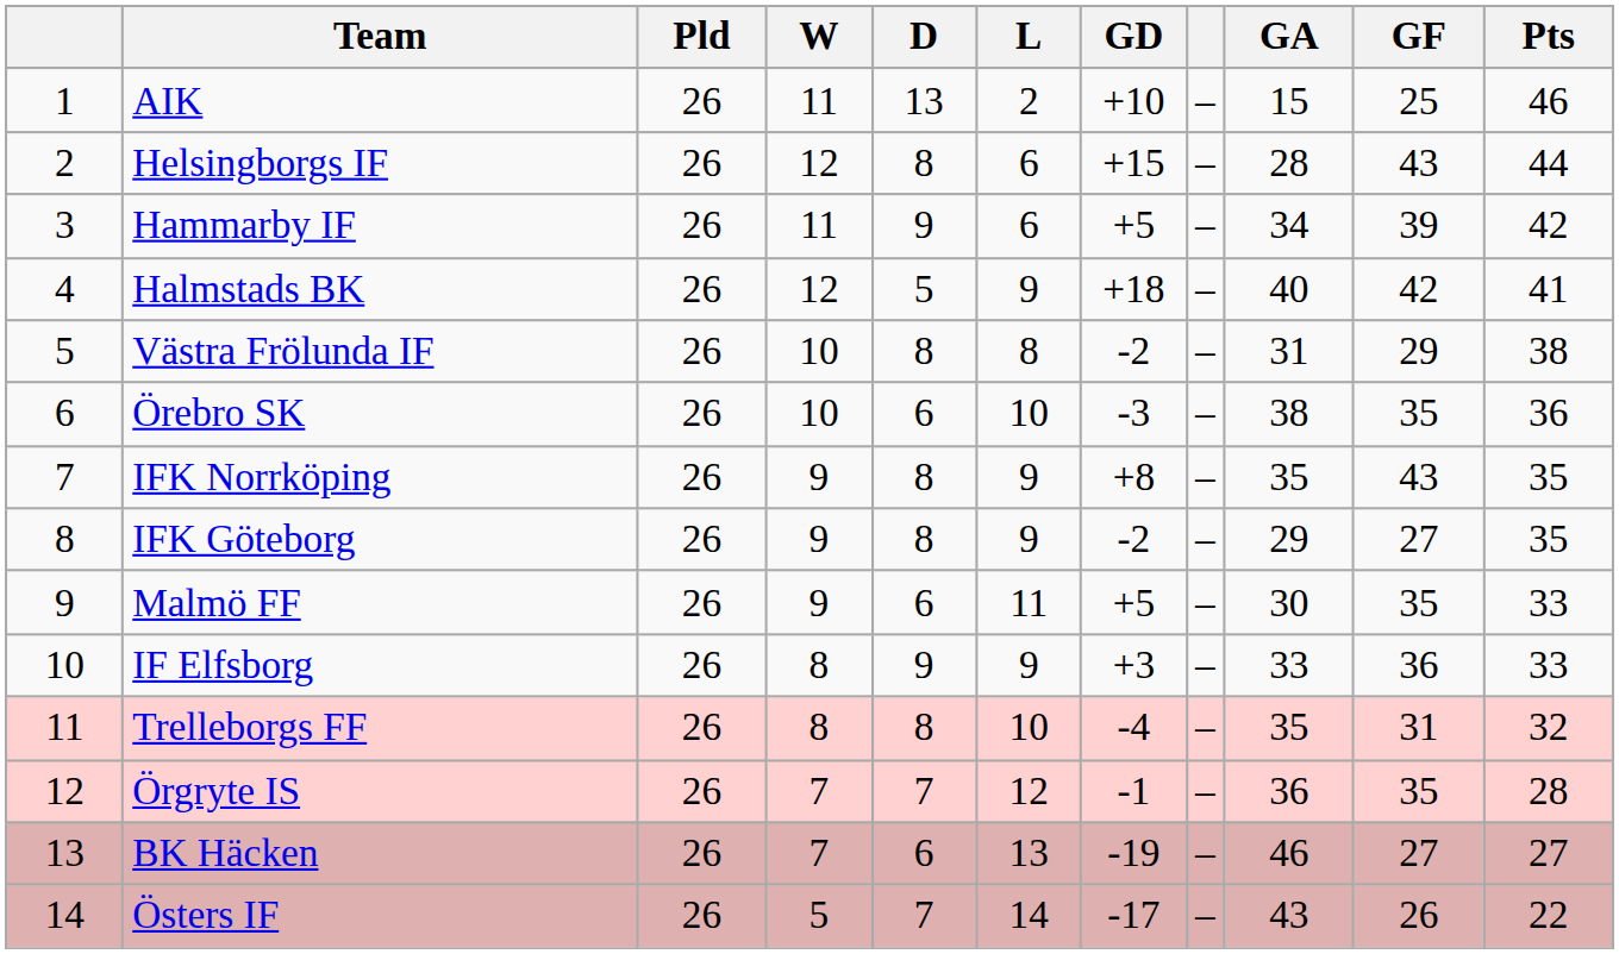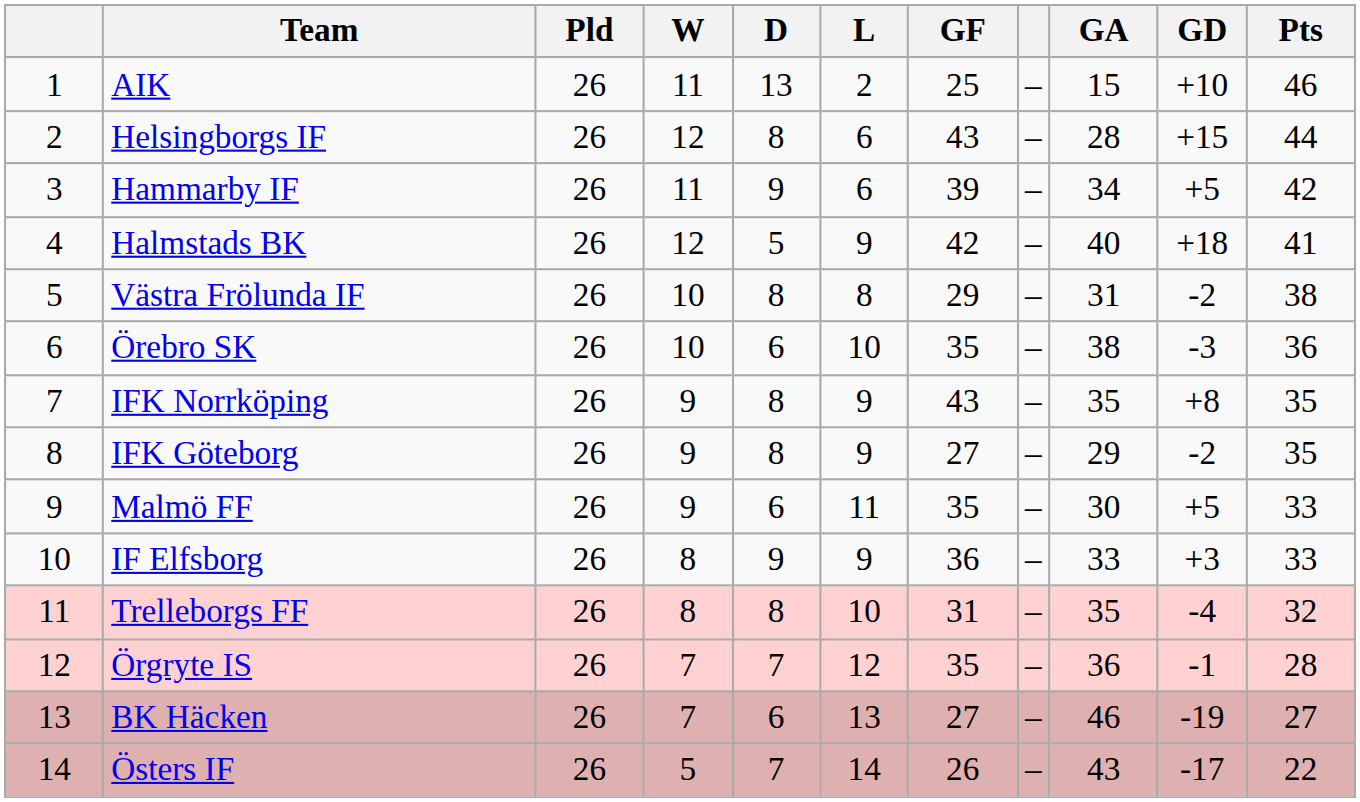 <table class="wikitable" style="text-align: center">
 <tr>
 <th style="width: 40px;"></th>
 <th style="width: 200px;">Team</th>
 <th style="width: 45px;">Pld</th>
 <th style="width: 35px;">W</th>
 <th style="width: 35px;">D</th>
 <th style="width: 35px;">L</th>
-<th style="width: 35px;">GD</th>
+<th style="width: 45px;">GF</th>
 <th></th>
 <th style="width: 45px;">GA</th>
-<th style="width: 45px;">GF</th>
+<th style="width: 35px;">GD</th>
 <th style="width: 45px;">Pts</th>
 </tr>
 <tr>
 <td>1</td>
 <td style="text-align: left;"><a href='#'>AIK</a></td>
 <td>26</td>
 <td>11</td>
 <td>13</td>
 <td>2</td>
-<td>+10</td>
+<td>25</td>
 <td>–</td>
 <td>15</td>
-<td>25</td>
+<td>+10</td>
 <td>46</td>
 </tr>
 <tr>
 <td>2</td>
 <td style="text-align: left;"><a href='#'>Helsingborgs IF</a></td>
 <td>26</td>
 <td>12</td>
 <td>8</td>
 <td>6</td>
-<td>+15</td>
+<td>43</td>
 <td>–</td>
 <td>28</td>
-<td>43</td>
+<td>+15</td>
 <td>44</td>
 </tr>
 <tr>
 <td>3</td>
 <td style="text-align: left;"><a href='#'>Hammarby IF</a></td>
 <td>26</td>
 <td>11</td>
 <td>9</td>
 <td>6</td>
-<td>+5</td>
+<td>39</td>
 <td>–</td>
 <td>34</td>
-<td>39</td>
+<td>+5</td>
 <td>42</td>
 </tr>
 <tr>
 <td>4</td>
 <td style="text-align: left;"><a href='#'>Halmstads BK</a></td>
 <td>26</td>
 <td>12</td>
 <td>5</td>
 <td>9</td>
-<td>+18</td>
+<td>42</td>
 <td>–</td>
 <td>40</td>
-<td>42</td>
+<td>+18</td>
 <td>41</td>
 </tr>
 <tr>
 <td>5</td>
 <td style="text-align: left;"><a href='#'>Västra Frölunda IF</a></td>
 <td>26</td>
 <td>10</td>
 <td>8</td>
 <td>8</td>
-<td>-2</td>
+<td>29</td>
 <td>–</td>
 <td>31</td>
-<td>29</td>
+<td>-2</td>
 <td>38</td>
 </tr>
 <tr>
 <td>6</td>
 <td style="text-align: left;"><a href='#'>Örebro SK</a></td>
 <td>26</td>
 <td>10</td>
 <td>6</td>
 <td>10</td>
-<td>-3</td>
+<td>35</td>
 <td>–</td>
 <td>38</td>
-<td>35</td>
+<td>-3</td>
 <td>36</td>
 </tr>
 <tr>
 <td>7</td>
 <td style="text-align: left;"><a href='#'>IFK Norrköping</a></td>
 <td>26</td>
 <td>9</td>
 <td>8</td>
 <td>9</td>
-<td>+8</td>
+<td>43</td>
 <td>–</td>
 <td>35</td>
-<td>43</td>
+<td>+8</td>
 <td>35</td>
 </tr>
 <tr>
 <td>8</td>
 <td style="text-align: left;"><a href='#'>IFK Göteborg</a></td>
 <td>26</td>
 <td>9</td>
 <td>8</td>
 <td>9</td>
-<td>-2</td>
+<td>27</td>
 <td>–</td>
 <td>29</td>
-<td>27</td>
+<td>-2</td>
 <td>35</td>
 </tr>
 <tr>
 <td>9</td>
 <td style="text-align: left;"><a href='#'>Malmö FF</a></td>
 <td>26</td>
 <td>9</td>
 <td>6</td>
 <td>11</td>
-<td>+5</td>
+<td>35</td>
 <td>–</td>
 <td>30</td>
-<td>35</td>
+<td>+5</td>
 <td>33</td>
 </tr>
 <tr>
 <td>10</td>
 <td style="text-align: left;"><a href='#'>IF Elfsborg</a></td>
 <td>26</td>
 <td>8</td>
 <td>9</td>
 <td>9</td>
-<td>+3</td>
+<td>36</td>
 <td>–</td>
 <td>33</td>
-<td>36</td>
+<td>+3</td>
 <td>33</td>
 </tr>
 <tr style="background: #ffd1d1">
 <td>11</td>
 <td style="text-align: left;"><a href='#'>Trelleborgs FF</a></td>
 <td>26</td>
 <td>8</td>
 <td>8</td>
 <td>10</td>
-<td>-4</td>
+<td>31</td>
 <td>–</td>
 <td>35</td>
-<td>31</td>
+<td>-4</td>
 <td>32</td>
 </tr>
 <tr style="background: #ffd1d1">
 <td>12</td>
 <td style="text-align: left;"><a href='#'>Örgryte IS</a></td>
 <td>26</td>
 <td>7</td>
 <td>7</td>
 <td>12</td>
-<td>-1</td>
+<td>35</td>
 <td>–</td>
 <td>36</td>
-<td>35</td>
+<td>-1</td>
 <td>28</td>
 </tr>
 <tr style="background: #deb0b0">
 <td>13</td>
 <td style="text-align: left;"><a href='#'>BK Häcken</a></td>
 <td>26</td>
 <td>7</td>
 <td>6</td>
 <td>13</td>
-<td>-19</td>
+<td>27</td>
 <td>–</td>
 <td>46</td>
-<td>27</td>
+<td>-19</td>
 <td>27</td>
 </tr>
 <tr style="background: #deb0b0">
 <td>14</td>
 <td style="text-align: left;"><a href='#'>Östers IF</a></td>
 <td>26</td>
 <td>5</td>
 <td>7</td>
 <td>14</td>
-<td>-17</td>
+<td>26</td>
 <td>–</td>
 <td>43</td>
-<td>26</td>
+<td>-17</td>
 <td>22</td>
 </tr>
 </table>
